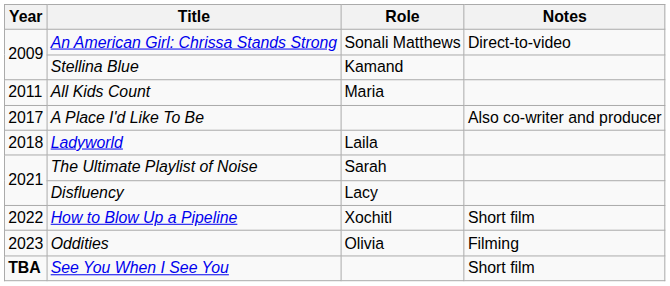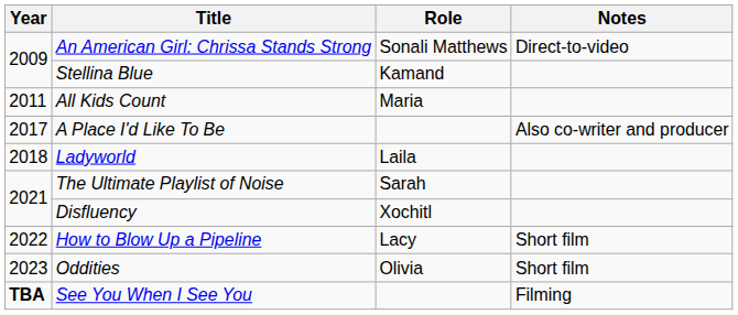 <table class="wikitable sortable">
 <tr>
 <th>Year</th>
 <th>Title</th>
 <th>Role</th>
 <th class="unsortable">Notes</th>
 </tr>
 <tr>
 <td rowspan=2>2009</td>
 <td><em><a href='#'>An American Girl: Chrissa Stands Strong</a></em></td>
 <td>Sonali Matthews</td>
 <td>Direct-to-video</td>
 </tr>
 <tr>
 <td><em>Stellina Blue</em></td>
 <td>Kamand</td>
 <td></td>
 </tr>
 <tr>
 <td>2011</td>
 <td><em>All Kids Count</em></td>
 <td>Maria</td>
 <td></td>
 </tr>
 <tr>
 <td>2017</td>
 <td><em>A Place I'd Like To Be</em></td>
 <td></td>
 <td>Also co-writer and producer</td>
 </tr>
 <tr>
 <td>2018</td>
 <td><em><a href='#'>Ladyworld</a></em></td>
 <td>Laila</td>
 <td></td>
 </tr>
 <tr>
 <td rowspan="2">2021</td>
 <td><em>The Ultimate Playlist of Noise</em></td>
 <td>Sarah</td>
 <td></td>
 </tr>
 <tr>
 <td><em>Disfluency</em></td>
-<td>Lacy</td>
+<td>Xochitl</td>
 <td></td>
 </tr>
 <tr>
 <td>2022</td>
 <td><em><a href='#'>How to Blow Up a Pipeline</a></em></td>
-<td>Xochitl</td>
+<td>Lacy</td>
 <td>Short film</td>
 </tr>
 <tr>
 <td>2023</td>
 <td><em>Oddities</em></td>
 <td>Olivia</td>
-<td>Filming</td>
+<td>Short film</td>
 </tr>
 <tr>
 <td><strong>TBA</strong></td>
 <td><em><a href='#'>See You When I See You</a></em></td>
 <td></td>
-<td>Short film</td>
+<td>Filming</td>
 </tr>
 </table>
